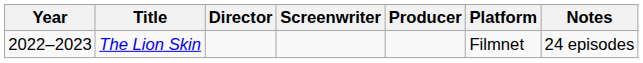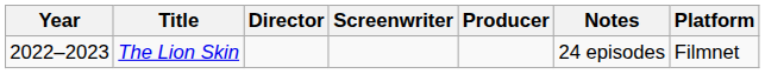 <table class="wikitable sortable">
 <tr>
 <th>Year</th>
 <th>Title</th>
 <th>Director</th>
 <th>Screenwriter</th>
 <th>Producer</th>
+<th>Notes</th>
 <th><strong>Platform</strong></th>
-<th>Notes</th>
 </tr>
 <tr>
 <td>2022–2023</td>
 <td><em><a href='#'>The Lion Skin</a></em></td>
 <td></td>
 <td></td>
 <td></td>
+<td>24 episodes</td>
 <td>Filmnet</td>
-<td>24 episodes</td>
 </tr>
 </table>
